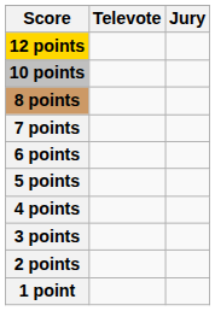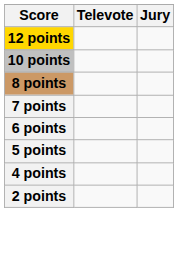 <table class="wikitable">
 <tr>
 </tr>
 <tr>
 <th scope="col">Score</th>
 <th scope="col">Televote</th>
 <th scope="col">Jury</th>
 </tr>
 <tr>
 <th scope="row" style="background:gold">12 points</th>
 <td></td>
 <td></td>
 </tr>
 <tr>
 <th scope="row" style="background:silver">10 points</th>
 <td></td>
 <td></td>
 </tr>
 <tr>
 <th scope="row" style="background:#CC9966">8 points</th>
 <td></td>
 <td></td>
 </tr>
 <tr>
 <th scope="row">7 points</th>
 <td></td>
 <td></td>
 </tr>
 <tr>
 <th scope="row">6 points</th>
 <td></td>
 <td></td>
 </tr>
 <tr>
 <th scope="row">5 points</th>
 <td></td>
 <td></td>
 </tr>
 <tr>
 <th scope="row">4 points</th>
 <td></td>
 <td></td>
 </tr>
 <tr>
-<th scope="row">3 points</th>
-<td></td>
-<td></td>
-</tr>
-<tr>
 <th scope="row">2 points</th>
 <td></td>
 <td></td>
 </tr>
-<tr>
-<th scope="row">1 point</th>
-<td></td>
-<td></td>
-</tr>
 </table>
